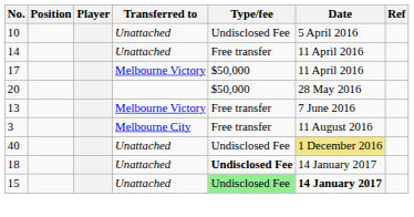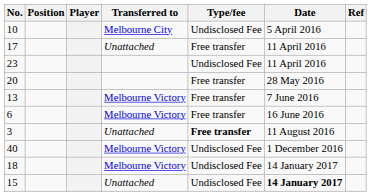 <table class="wikitable plainrowheaders sortable" style="text-align:center; text-align:left">
 <tr>
 <th scope="col">No.</th>
 <th scope="col">Position</th>
 <th scope="col">Player</th>
 <th scope="col">Transferred to</th>
 <th scope="col">Type/fee</th>
 <th scope="col">Date</th>
 <th scope="col" class="unsortable">Ref</th>
 </tr>
 <tr>
 <td>10</td>
 <td></td>
 <th scope="row"></th>
-<td><em>Unattached</em></td>
+<td><a href='#'>Melbourne City</a></td>
 <td>Undisclosed Fee</td>
 <td>5 April 2016</td>
 <td></td>
 </tr>
 <tr>
-<td>14</td>
+<td>17</td>
 <td></td>
 <th scope="row"></th>
 <td><em>Unattached</em></td>
 <td>Free transfer</td>
 <td>11 April 2016</td>
 <td></td>
 </tr>
 <tr>
-<td>17</td>
+<td>23</td>
 <td></td>
 <th scope="row"></th>
-<td><a href='#'>Melbourne Victory</a></td>
-<td>$50,000</td>
+<td></td>
+<td>Undisclosed Fee</td>
 <td>11 April 2016</td>
 <td></td>
 </tr>
 <tr>
 <td>20</td>
 <td></td>
 <th scope="row"></th>
 <td></td>
-<td>$50,000</td>
+<td>Free transfer</td>
 <td>28 May 2016</td>
 <td></td>
 </tr>
 <tr>
 <td>13</td>
 <td></td>
 <th scope="row"></th>
 <td><a href='#'>Melbourne Victory</a></td>
 <td>Free transfer</td>
 <td>7 June 2016</td>
 <td></td>
 </tr>
 <tr>
+<td>6</td>
+<td></td>
+<th scope="row"></th>
+<td><a href='#'>Melbourne Victory</a></td>
+<td>Free transfer</td>
+<td>16 June 2016</td>
+<td></td>
+</tr>
+<tr>
 <td>3</td>
 <td></td>
 <th scope="row"></th>
-<td><a href='#'>Melbourne City</a></td>
-<td>Free transfer</td>
+<td><em>Unattached</em></td>
+<td><strong>Free transfer</strong></td>
 <td>11 August 2016</td>
 <td></td>
 </tr>
 <tr>
 <td>40</td>
 <td></td>
 <th scope="row"></th>
-<td><em>Unattached</em></td>
+<td><a href='#'>Melbourne Victory</a></td>
 <td>Undisclosed Fee</td>
-<td style="background: khaki;">1 December 2016</td>
+<td>1 December 2016</td>
 <td></td>
 </tr>
 <tr>
 <td>18</td>
 <td></td>
 <th scope="row"></th>
-<td><em>Unattached</em></td>
-<td><strong>Undisclosed Fee</strong></td>
+<td><a href='#'>Melbourne Victory</a></td>
+<td>Undisclosed Fee</td>
 <td>14 January 2017</td>
 <td></td>
 </tr>
 <tr>
 <td>15</td>
 <td></td>
 <th scope="row"></th>
 <td><em>Unattached</em></td>
-<td style="background: lightgreen;">Undisclosed Fee</td>
+<td>Undisclosed Fee</td>
 <td><strong>14 January 2017</strong></td>
 <td></td>
 </tr>
 </table>
